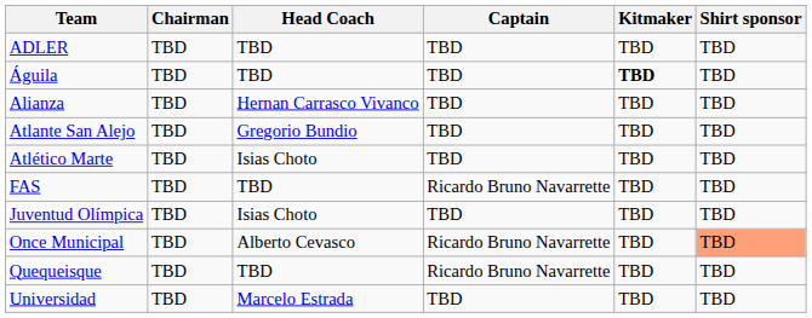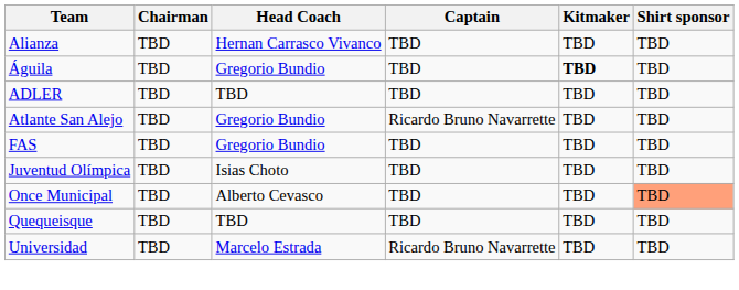 <table class="wikitable sortable" style="text-align: left;">
 <tr>
 <th>Team</th>
 <th>Chairman</th>
 <th>Head Coach</th>
 <th>Captain</th>
 <th>Kitmaker</th>
 <th>Shirt sponsor</th>
 </tr>
 <tr>
+<td><a href='#'>Alianza</a></td>
+<td> TBD</td>
+<td> <a href='#'>Hernan Carrasco Vivanco</a></td>
+<td> TBD</td>
+<td>TBD</td>
+<td>TBD</td>
+</tr>
+<tr>
+<td><a href='#'>Águila</a></td>
+<td> TBD</td>
+<td> <a href='#'>Gregorio Bundio</a></td>
+<td> TBD</td>
+<td><strong>TBD</strong></td>
+<td>TBD</td>
+</tr>
+<tr>
 <td><a href='#'>ADLER</a></td>
 <td> TBD</td>
 <td> TBD</td>
 <td> TBD</td>
 <td>TBD</td>
 <td>TBD</td>
 </tr>
 <tr>
-<td><a href='#'>Águila</a></td>
-<td> TBD</td>
-<td> TBD</td>
-<td> TBD</td>
-<td><strong>TBD</strong></td>
-<td>TBD</td>
-</tr>
-<tr>
-<td><a href='#'>Alianza</a></td>
-<td> TBD</td>
-<td> <a href='#'>Hernan Carrasco Vivanco</a></td>
-<td> TBD</td>
-<td>TBD</td>
-<td>TBD</td>
-</tr>
-<tr>
 <td><a href='#'>Atlante San Alejo</a></td>
 <td> TBD</td>
 <td> <a href='#'>Gregorio Bundio</a></td>
-<td> TBD</td>
-<td>TBD</td>
-<td>TBD</td>
-</tr>
-<tr>
-<td><a href='#'>Atlético Marte</a></td>
-<td> TBD</td>
-<td> Isias Choto</td>
-<td> TBD</td>
+<td> Ricardo Bruno Navarrette</td>
 <td>TBD</td>
 <td>TBD</td>
 </tr>
 <tr>
 <td><a href='#'>FAS</a></td>
 <td> TBD</td>
+<td> <a href='#'>Gregorio Bundio</a></td>
 <td> TBD</td>
-<td> Ricardo Bruno Navarrette</td>
 <td>TBD</td>
 <td>TBD</td>
 </tr>
 <tr>
 <td><a href='#'>Juventud Olímpica</a></td>
 <td> TBD</td>
 <td> Isias Choto</td>
 <td> TBD</td>
 <td>TBD</td>
 <td>TBD</td>
 </tr>
 <tr>
 <td><a href='#'>Once Municipal</a></td>
 <td> TBD</td>
 <td> Alberto Cevasco</td>
-<td> Ricardo Bruno Navarrette</td>
+<td> TBD</td>
 <td>TBD</td>
 <td style="background: lightsalmon;">TBD</td>
 </tr>
 <tr>
 <td><a href='#'>Quequeisque</a></td>
 <td> TBD</td>
 <td> TBD</td>
-<td> Ricardo Bruno Navarrette</td>
+<td> TBD</td>
 <td>TBD</td>
 <td>TBD</td>
 </tr>
 <tr>
 <td><a href='#'>Universidad</a></td>
 <td> TBD</td>
 <td> <a href='#'>Marcelo Estrada</a></td>
-<td> TBD</td>
+<td> Ricardo Bruno Navarrette</td>
 <td>TBD</td>
 <td>TBD</td>
 </tr>
 </table>
